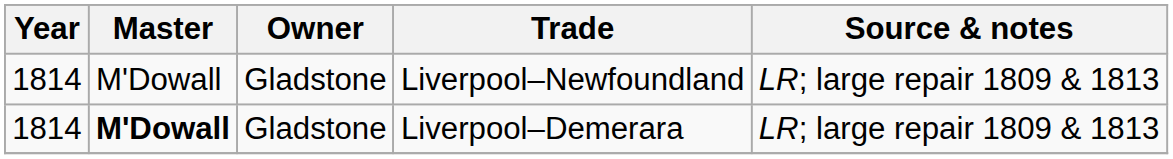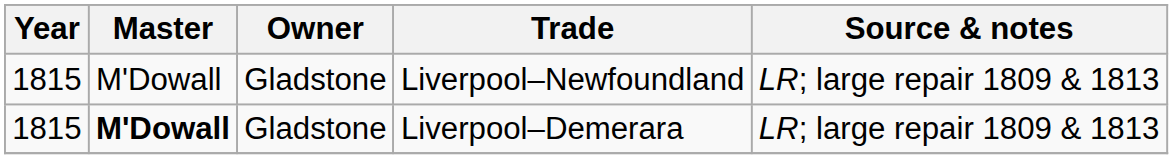 <table class=" wikitable">
 <tr>
 <th>Year</th>
 <th>Master</th>
 <th>Owner</th>
 <th>Trade</th>
 <th>Source & notes</th>
 </tr>
 <tr>
-<td>1814</td>
+<td>1815</td>
 <td>M'Dowall</td>
 <td>Gladstone</td>
 <td>Liverpool–Newfoundland</td>
 <td><em>LR</em>; large repair 1809 & 1813</td>
 </tr>
 <tr>
-<td>1814</td>
+<td>1815</td>
 <td><strong>M'Dowall</strong></td>
 <td>Gladstone</td>
 <td>Liverpool–Demerara</td>
 <td><em>LR</em>; large repair 1809 & 1813</td>
 </tr>
 <tr>
 </tr>
 </table>
